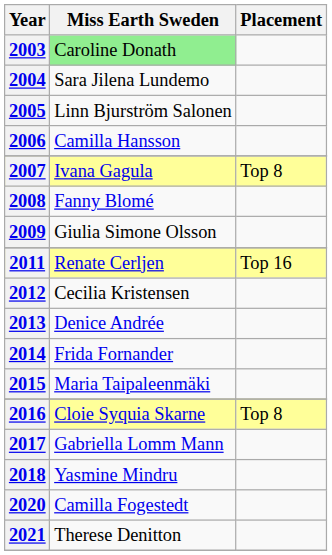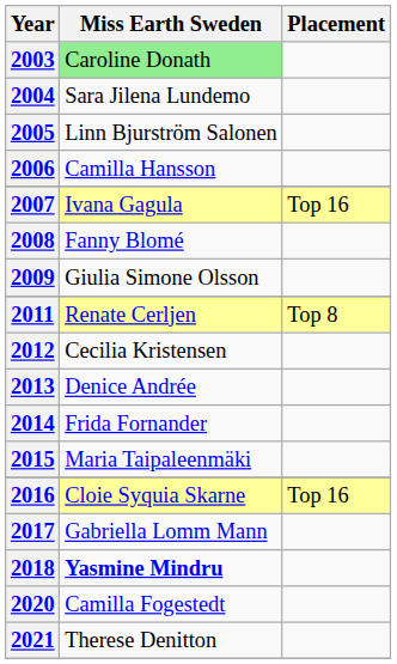 <table class="wikitable" style="font-size: 95%;">
 <tr>
 <th>Year</th>
 <th>Miss Earth Sweden</th>
 <th>Placement</th>
 </tr>
 <tr>
 <th><a href='#'>2003</a></th>
 <td style="background: lightgreen;">Caroline Donath</td>
 <td></td>
 </tr>
 <tr>
 <th><a href='#'>2004</a></th>
 <td>Sara Jilena Lundemo</td>
 <td></td>
 </tr>
 <tr>
 <th><a href='#'>2005</a></th>
 <td>Linn Bjurström Salonen</td>
 <td></td>
 </tr>
 <tr>
 <th><a href='#'>2006</a></th>
 <td><a href='#'>Camilla Hansson</a></td>
 <td></td>
 </tr>
 <tr>
 </tr>
 <tr style="background-color:#FFFF99;">
 <th><a href='#'>2007</a></th>
 <td><a href='#'>Ivana Gagula</a></td>
-<td>Top 8</td>
+<td>Top 16</td>
 </tr>
 <tr>
 <th><a href='#'>2008</a></th>
 <td><a href='#'>Fanny Blomé</a></td>
 <td></td>
 </tr>
 <tr>
 <th><a href='#'>2009</a></th>
 <td>Giulia Simone Olsson</td>
 <td></td>
 </tr>
 <tr>
 </tr>
 <tr style="background-color:#FFFF99;">
 <th><a href='#'>2011</a></th>
 <td><a href='#'>Renate Cerljen</a></td>
-<td>Top 16</td>
+<td>Top 8</td>
 </tr>
 <tr>
 <th><a href='#'>2012</a></th>
 <td>Cecilia   Kristensen</td>
 <td></td>
 </tr>
 <tr>
 <th><a href='#'>2013</a></th>
 <td><a href='#'>Denice Andrée</a></td>
 <td></td>
 </tr>
 <tr>
 <th><a href='#'>2014</a></th>
 <td><a href='#'>Frida Fornander</a></td>
 <td></td>
 </tr>
 <tr>
 <th><a href='#'>2015</a></th>
 <td><a href='#'>Maria Taipaleenmäki</a></td>
 <td></td>
 </tr>
 <tr>
 </tr>
 <tr style="background-color:#FFFF99;">
 <th><a href='#'>2016</a></th>
 <td><a href='#'>Cloie Syquia Skarne</a></td>
-<td>Top 8</td>
+<td>Top 16</td>
 </tr>
 <tr>
 <th><a href='#'>2017</a></th>
 <td><a href='#'>Gabriella Lomm Mann</a></td>
 <td></td>
 </tr>
 <tr>
 <th><a href='#'>2018</a></th>
-<td><a href='#'>Yasmine Mindru</a></td>
+<td><strong><a href='#'>Yasmine Mindru</a></strong></td>
 <td></td>
 </tr>
 <tr>
 <th><a href='#'>2020</a></th>
 <td><a href='#'>Camilla Fogestedt</a></td>
 <td></td>
 </tr>
 <tr>
 <th><a href='#'>2021</a></th>
 <td>Therese Denitton</td>
 <td></td>
 </tr>
 <tr>
 </tr>
 </table>
